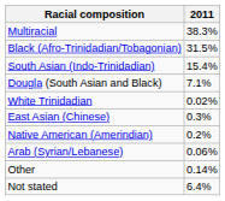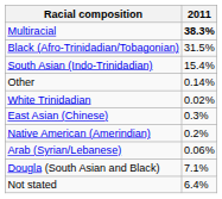 <table class="wikitable sortable collapsible" style="font-size: 90%;">
 <tr>
 <th>Racial composition</th>
 <th>2011</th>
 </tr>
 <tr>
 <td><a href='#'>Multiracial</a></td>
-<td>38.3%</td>
+<td><strong>38.3%</strong></td>
 </tr>
 <tr>
 <td><a href='#'>Black (Afro-Trinidadian/Tobagonian)</a></td>
 <td>31.5%</td>
 </tr>
 <tr>
 <td><a href='#'>South Asian (Indo-Trinidadian)</a></td>
 <td>15.4%</td>
 </tr>
 <tr>
-<td><a href='#'>Dougla</a> (South Asian and Black)</td>
-<td>7.1%</td>
+<td>Other</td>
+<td>0.14%</td>
 </tr>
 <tr>
 <td><a href='#'>White Trinidadian</a></td>
 <td>0.02%</td>
 </tr>
 <tr>
 <td><a href='#'>East Asian (Chinese)</a></td>
 <td>0.3%</td>
 </tr>
 <tr>
 <td><a href='#'>Native American (Amerindian)</a></td>
 <td>0.2%</td>
 </tr>
 <tr>
 <td><a href='#'>Arab (Syrian/Lebanese)</a></td>
 <td>0.06%</td>
 </tr>
 <tr>
-<td>Other</td>
-<td>0.14%</td>
+<td><a href='#'>Dougla</a> (South Asian and Black)</td>
+<td>7.1%</td>
 </tr>
 <tr>
 <td>Not stated</td>
 <td>6.4%</td>
 </tr>
 </table>
